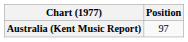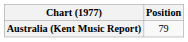 <table class="wikitable sortable plainrowheaders">
 <tr>
 <th>Chart (1977)</th>
 <th>Position</th>
 </tr>
 <tr>
 <th scope="row">Australia (Kent Music Report)</th>
-<td align="center">97</td>
+<td align="center">79</td>
 </tr>
 </table>
